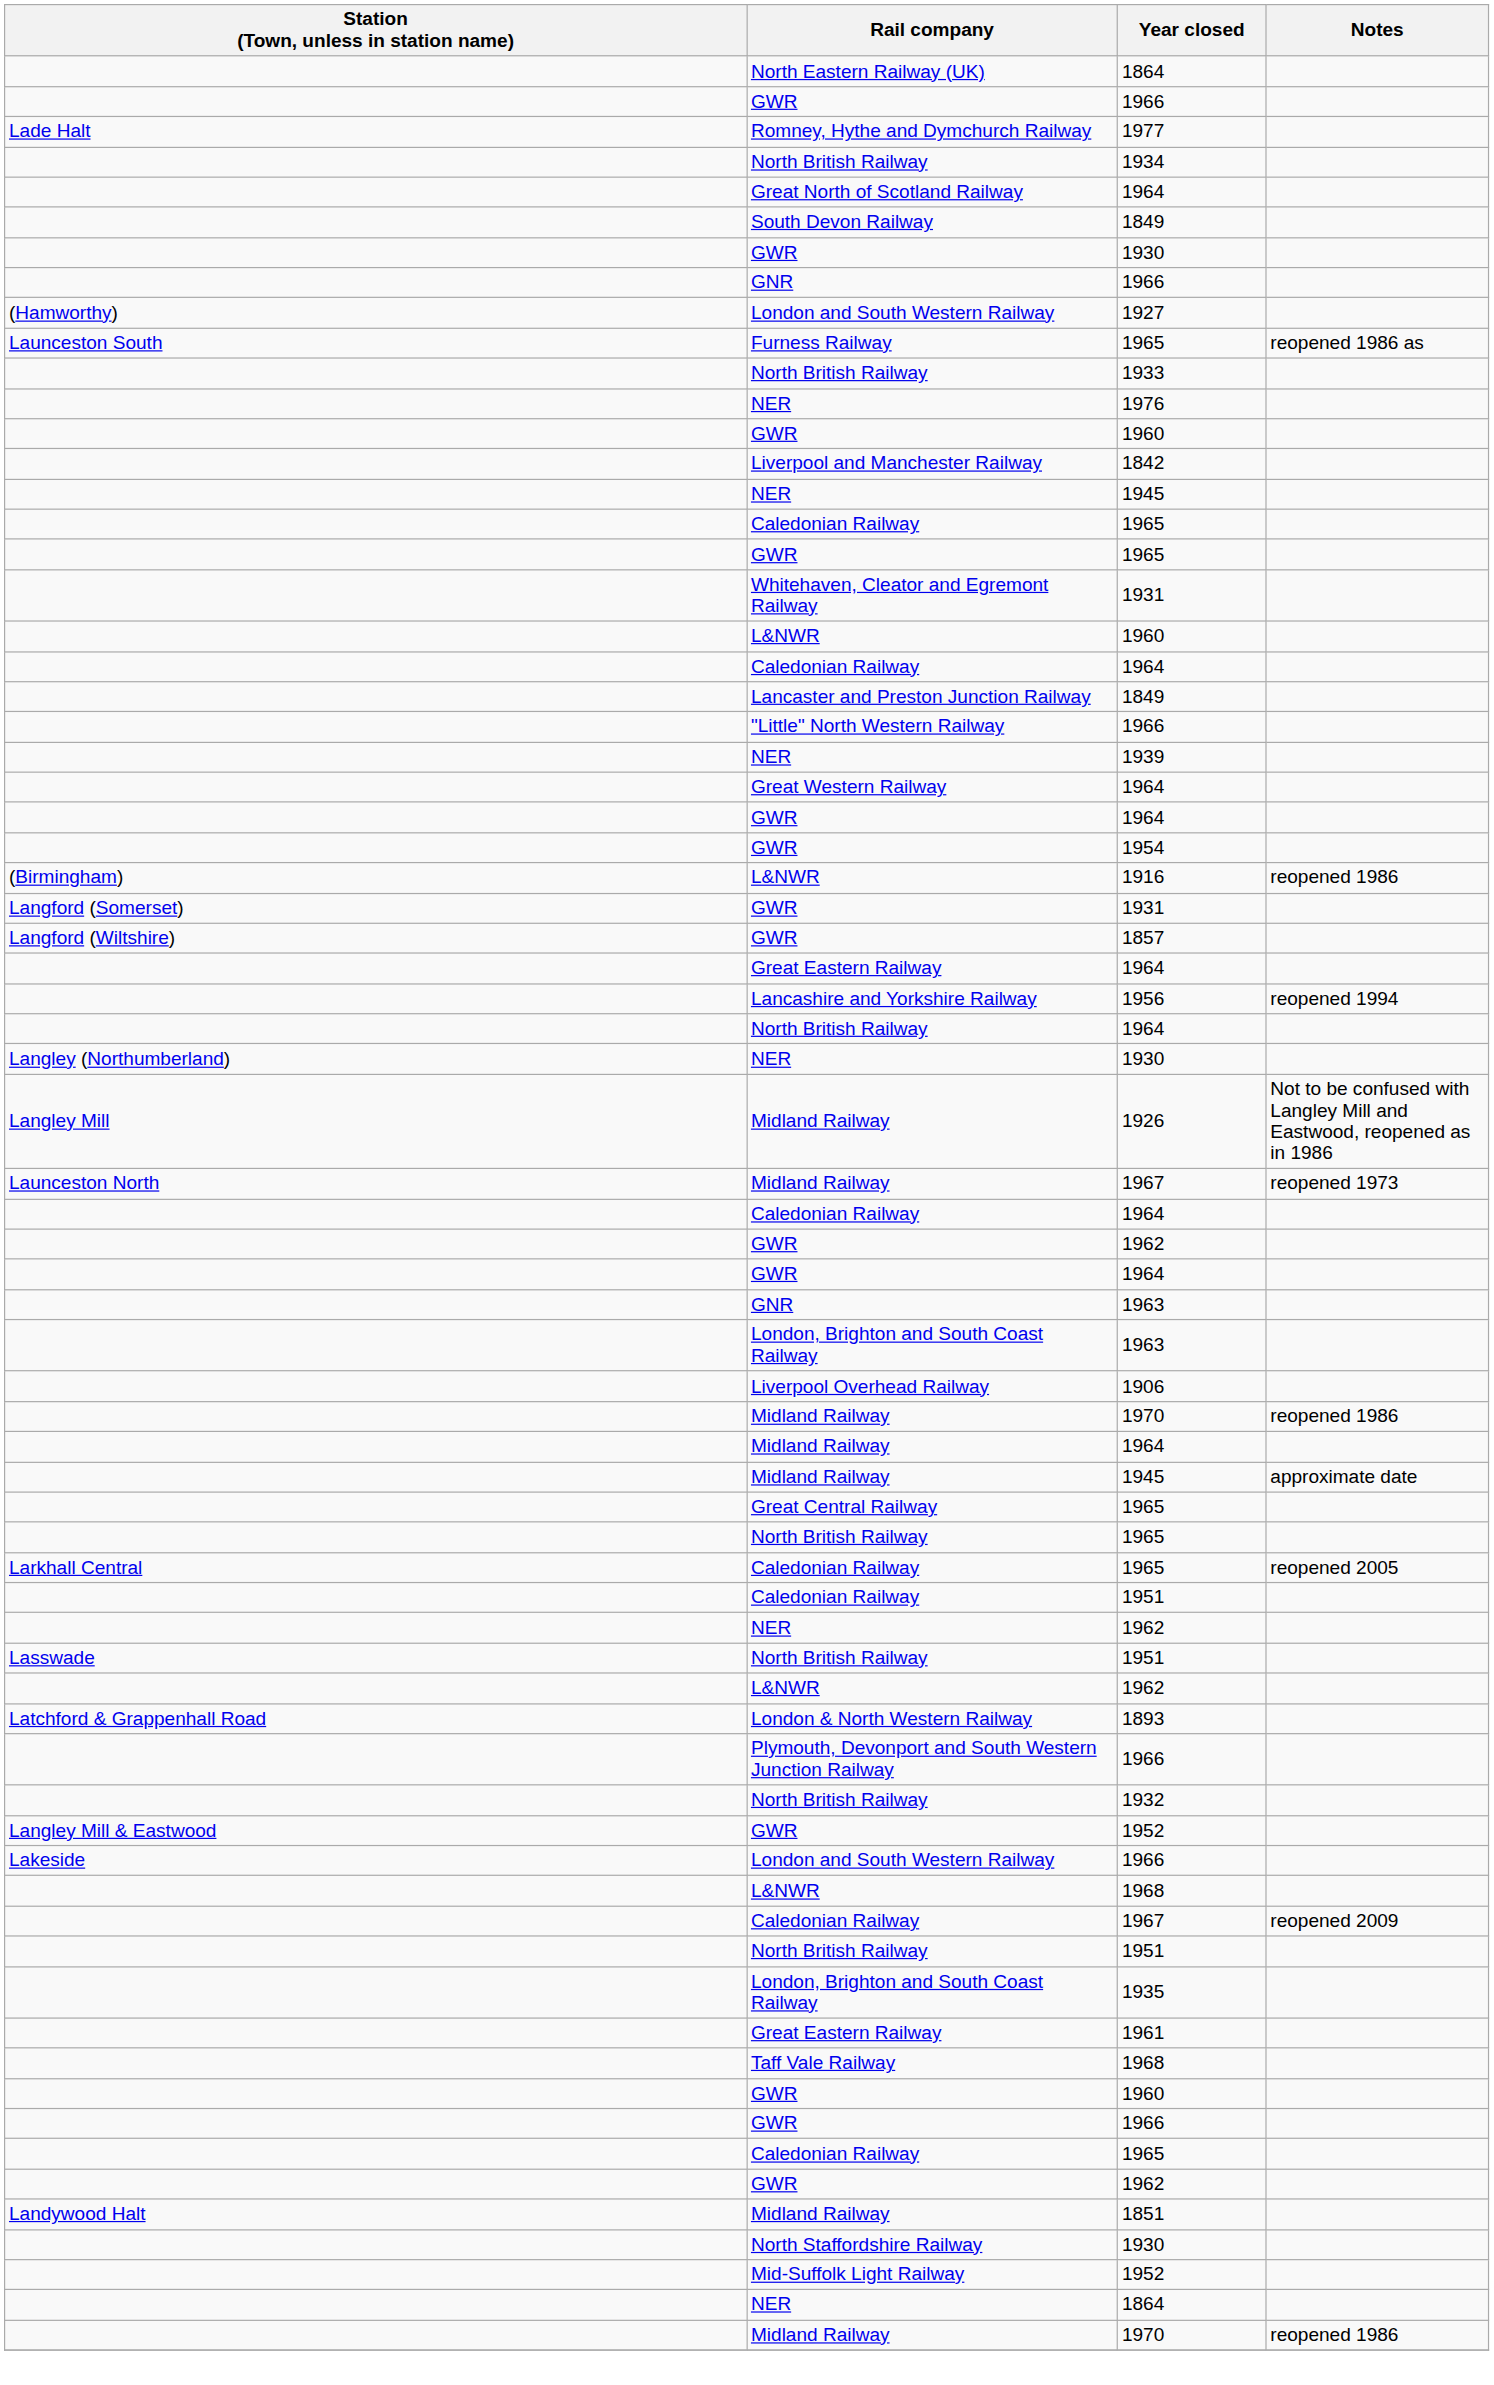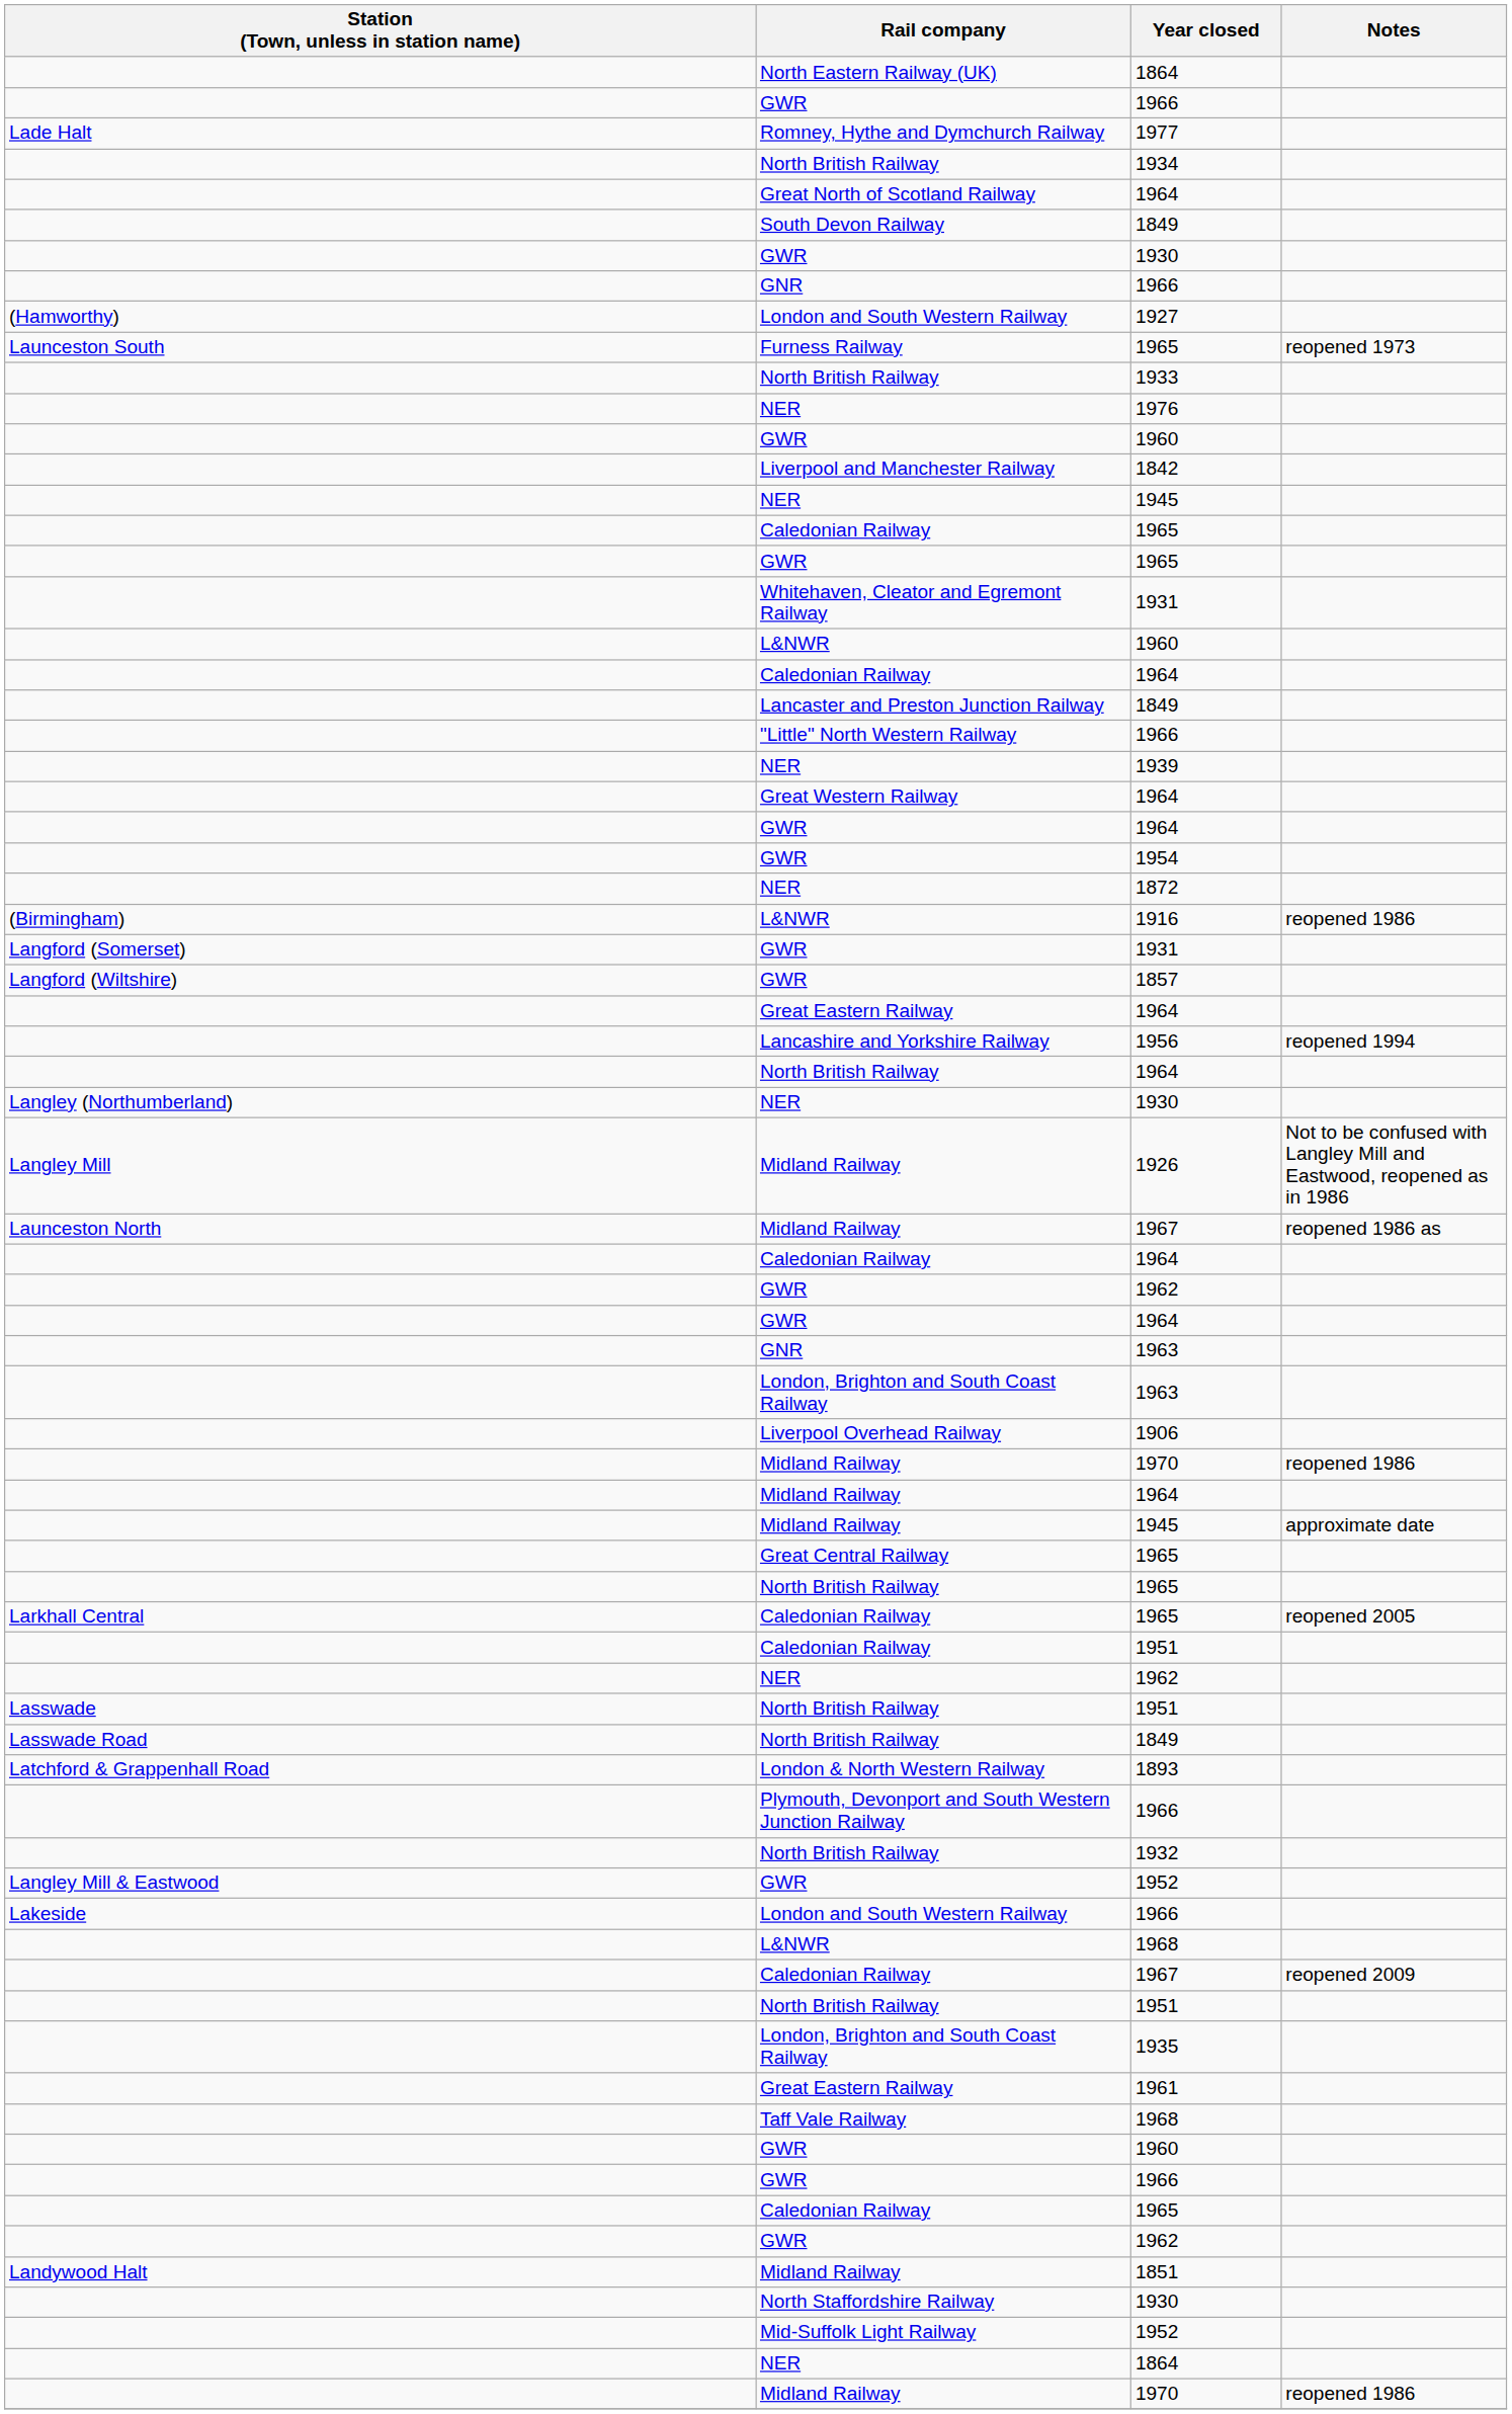 <table class="wikitable sortable">
 <tr>
 <th style="width:50%">Station<br>(Town, unless in station name)</th>
 <th style="width:25%">Rail company</th>
 <th style="width:10%">Year closed</th>
 <th style="width:20%">Notes</th>
 </tr>
 <tr>
 <td></td>
 <td><a href='#'>North Eastern Railway (UK)</a></td>
 <td>1864</td>
 <td></td>
 </tr>
 <tr>
 <td></td>
 <td><a href='#'>GWR</a></td>
 <td>1966</td>
 <td></td>
 </tr>
 <tr>
 <td><a href='#'>Lade Halt</a></td>
 <td><a href='#'>Romney, Hythe and Dymchurch Railway</a></td>
 <td>1977</td>
 <td></td>
 </tr>
 <tr>
 <td></td>
 <td><a href='#'>North British Railway</a></td>
 <td>1934</td>
 <td></td>
 </tr>
 <tr>
 <td></td>
 <td><a href='#'>Great North of Scotland Railway</a></td>
 <td>1964</td>
 <td></td>
 </tr>
 <tr>
 <td></td>
 <td><a href='#'>South Devon Railway</a></td>
 <td>1849</td>
 <td></td>
 </tr>
 <tr>
 <td></td>
 <td><a href='#'>GWR</a></td>
 <td>1930</td>
 <td></td>
 </tr>
 <tr>
 <td></td>
 <td><a href='#'>GNR</a></td>
 <td>1966</td>
 <td></td>
 </tr>
 <tr>
 <td> (<a href='#'>Hamworthy</a>)</td>
 <td><a href='#'>London and South Western Railway</a></td>
 <td>1927</td>
 <td></td>
 </tr>
 <tr>
 <td><a href='#'>Launceston South</a></td>
 <td><a href='#'>Furness Railway</a></td>
 <td>1965</td>
-<td>reopened 1986 as </td>
+<td>reopened 1973</td>
 </tr>
 <tr>
 <td></td>
 <td><a href='#'>North British Railway</a></td>
 <td>1933</td>
 <td></td>
 </tr>
 <tr>
 <td></td>
 <td><a href='#'>NER</a></td>
 <td>1976</td>
 <td></td>
 </tr>
 <tr>
 <td></td>
 <td><a href='#'>GWR</a></td>
 <td>1960</td>
 <td></td>
 </tr>
 <tr>
 <td></td>
 <td><a href='#'>Liverpool and Manchester Railway</a></td>
 <td>1842</td>
 <td></td>
 </tr>
 <tr>
 <td></td>
 <td><a href='#'>NER</a></td>
 <td>1945</td>
 <td></td>
 </tr>
 <tr>
 <td></td>
 <td><a href='#'>Caledonian Railway</a></td>
 <td>1965</td>
 <td></td>
 </tr>
 <tr>
 <td></td>
 <td><a href='#'>GWR</a></td>
 <td>1965</td>
 <td></td>
 </tr>
 <tr>
 <td></td>
 <td><a href='#'>Whitehaven, Cleator and Egremont Railway</a></td>
 <td>1931</td>
 <td></td>
 </tr>
 <tr>
 <td></td>
 <td><a href='#'>L&NWR</a></td>
 <td>1960</td>
 <td></td>
 </tr>
 <tr>
 <td></td>
 <td><a href='#'>Caledonian Railway</a></td>
 <td>1964</td>
 <td></td>
 </tr>
 <tr>
 <td></td>
 <td><a href='#'>Lancaster and Preston Junction Railway</a></td>
 <td>1849</td>
 <td></td>
 </tr>
 <tr>
 <td></td>
 <td><a href='#'>"Little" North Western Railway</a></td>
 <td>1966</td>
 <td></td>
 </tr>
 <tr>
 <td></td>
 <td><a href='#'>NER</a></td>
 <td>1939</td>
 <td></td>
 </tr>
 <tr>
 <td></td>
 <td><a href='#'>Great Western Railway</a></td>
 <td>1964</td>
 <td></td>
 </tr>
 <tr>
 <td></td>
 <td><a href='#'>GWR</a></td>
 <td>1964</td>
 <td></td>
 </tr>
 <tr>
 <td></td>
 <td><a href='#'>GWR</a></td>
 <td>1954</td>
 <td></td>
 </tr>
 <tr>
+<td></td>
+<td><a href='#'>NER</a></td>
+<td>1872</td>
+<td></td>
+</tr>
+<tr>
 <td> (<a href='#'>Birmingham</a>)</td>
 <td><a href='#'>L&NWR</a></td>
 <td>1916</td>
 <td>reopened 1986</td>
 </tr>
 <tr>
 <td><a href='#'>Langford</a> (<a href='#'>Somerset</a>)</td>
 <td><a href='#'>GWR</a></td>
 <td>1931</td>
 <td></td>
 </tr>
 <tr>
 <td><a href='#'>Langford</a> (<a href='#'>Wiltshire</a>)</td>
 <td><a href='#'>GWR</a></td>
 <td>1857</td>
 <td></td>
 </tr>
 <tr>
 <td></td>
 <td><a href='#'>Great Eastern Railway</a></td>
 <td>1964</td>
 <td></td>
 </tr>
 <tr>
 <td></td>
 <td><a href='#'>Lancashire and Yorkshire Railway</a></td>
 <td>1956</td>
 <td>reopened 1994</td>
 </tr>
 <tr>
 <td></td>
 <td><a href='#'>North British Railway</a></td>
 <td>1964</td>
 <td></td>
 </tr>
 <tr>
 <td><a href='#'>Langley</a> (<a href='#'>Northumberland</a>)</td>
 <td><a href='#'>NER</a></td>
 <td>1930</td>
 <td></td>
 </tr>
 <tr>
 <td><a href='#'>Langley Mill</a></td>
 <td><a href='#'>Midland Railway</a></td>
 <td>1926</td>
 <td>Not to be confused with Langley Mill and Eastwood, reopened as  in 1986</td>
 </tr>
 <tr>
 <td><a href='#'>Launceston North</a></td>
 <td><a href='#'>Midland Railway</a></td>
 <td>1967</td>
-<td>reopened 1973</td>
+<td>reopened 1986 as </td>
 </tr>
 <tr>
 <td></td>
 <td><a href='#'>Caledonian Railway</a></td>
 <td>1964</td>
 <td></td>
 </tr>
 <tr>
 <td></td>
 <td><a href='#'>GWR</a></td>
 <td>1962</td>
 <td></td>
 </tr>
 <tr>
 <td></td>
 <td><a href='#'>GWR</a></td>
 <td>1964</td>
 <td></td>
 </tr>
 <tr>
 <td></td>
 <td><a href='#'>GNR</a></td>
 <td>1963</td>
 <td></td>
 </tr>
 <tr>
 <td></td>
 <td><a href='#'>London, Brighton and South Coast Railway</a></td>
 <td>1963</td>
 <td></td>
 </tr>
 <tr>
 <td></td>
 <td><a href='#'>Liverpool Overhead Railway</a></td>
 <td>1906</td>
 <td></td>
 </tr>
 <tr>
 <td></td>
 <td><a href='#'>Midland Railway</a></td>
 <td>1970</td>
 <td>reopened 1986</td>
 </tr>
 <tr>
 <td></td>
 <td><a href='#'>Midland Railway</a></td>
 <td>1964</td>
 <td></td>
 </tr>
 <tr>
 <td></td>
 <td><a href='#'>Midland Railway</a></td>
 <td>1945</td>
 <td>approximate date</td>
 </tr>
 <tr>
 <td></td>
 <td><a href='#'>Great Central Railway</a></td>
 <td>1965</td>
 <td></td>
 </tr>
 <tr>
 <td></td>
 <td><a href='#'>North British Railway</a></td>
 <td>1965</td>
 <td></td>
 </tr>
 <tr>
 <td><a href='#'>Larkhall Central</a></td>
 <td><a href='#'>Caledonian Railway</a></td>
 <td>1965</td>
 <td>reopened 2005</td>
 </tr>
 <tr>
 <td></td>
 <td><a href='#'>Caledonian Railway</a></td>
 <td>1951</td>
 <td></td>
 </tr>
 <tr>
 <td></td>
 <td><a href='#'>NER</a></td>
 <td>1962</td>
 <td></td>
 </tr>
 <tr>
 <td><a href='#'>Lasswade</a></td>
 <td><a href='#'>North British Railway</a></td>
 <td>1951</td>
 <td></td>
 </tr>
 <tr>
-<td></td>
-<td><a href='#'>L&NWR</a></td>
-<td>1962</td>
+<td><a href='#'>Lasswade Road</a></td>
+<td><a href='#'>North British Railway</a></td>
+<td>1849</td>
 <td></td>
 </tr>
 <tr>
 <td><a href='#'>Latchford & Grappenhall Road</a></td>
 <td><a href='#'>London & North Western Railway</a></td>
 <td>1893</td>
 <td></td>
 </tr>
 <tr>
 <td></td>
 <td><a href='#'>Plymouth, Devonport and South Western Junction Railway</a></td>
 <td>1966</td>
 <td></td>
 </tr>
 <tr>
 <td></td>
 <td><a href='#'>North British Railway</a></td>
 <td>1932</td>
 <td></td>
 </tr>
 <tr>
 <td><a href='#'>Langley Mill & Eastwood</a></td>
 <td><a href='#'>GWR</a></td>
 <td>1952</td>
 <td></td>
 </tr>
 <tr>
 <td><a href='#'>Lakeside</a></td>
 <td><a href='#'>London and South Western Railway</a></td>
 <td>1966</td>
 <td></td>
 </tr>
 <tr>
 <td></td>
 <td><a href='#'>L&NWR</a></td>
 <td>1968</td>
 <td></td>
 </tr>
 <tr>
 <td></td>
 <td><a href='#'>Caledonian Railway</a></td>
 <td>1967</td>
 <td>reopened 2009</td>
 </tr>
 <tr>
 <td></td>
 <td><a href='#'>North British Railway</a></td>
 <td>1951</td>
 <td></td>
 </tr>
 <tr>
 <td></td>
 <td><a href='#'>London, Brighton and South Coast Railway</a></td>
 <td>1935</td>
 <td></td>
 </tr>
 <tr>
 <td></td>
 <td><a href='#'>Great Eastern Railway</a></td>
 <td>1961</td>
 <td></td>
 </tr>
 <tr>
 <td></td>
 <td><a href='#'>Taff Vale Railway</a></td>
 <td>1968</td>
 <td></td>
 </tr>
 <tr>
 <td></td>
 <td><a href='#'>GWR</a></td>
 <td>1960</td>
 <td></td>
 </tr>
 <tr>
 <td></td>
 <td><a href='#'>GWR</a></td>
 <td>1966</td>
 <td></td>
 </tr>
 <tr>
 <td></td>
 <td><a href='#'>Caledonian Railway</a></td>
 <td>1965</td>
 <td></td>
 </tr>
 <tr>
 <td></td>
 <td><a href='#'>GWR</a></td>
 <td>1962</td>
 <td></td>
 </tr>
 <tr>
 <td><a href='#'>Landywood Halt</a></td>
 <td><a href='#'>Midland Railway</a></td>
 <td>1851</td>
 <td></td>
 </tr>
 <tr>
 <td></td>
 <td><a href='#'>North Staffordshire Railway</a></td>
 <td>1930</td>
 <td></td>
 </tr>
 <tr>
 <td></td>
 <td><a href='#'>Mid-Suffolk Light Railway</a></td>
 <td>1952</td>
 <td></td>
 </tr>
 <tr>
 <td></td>
 <td><a href='#'>NER</a></td>
 <td>1864</td>
 <td></td>
 </tr>
 <tr>
 <td></td>
 <td><a href='#'>Midland Railway</a></td>
 <td>1970</td>
 <td>reopened 1986</td>
 </tr>
 <tr>
 </tr>
 </table>
